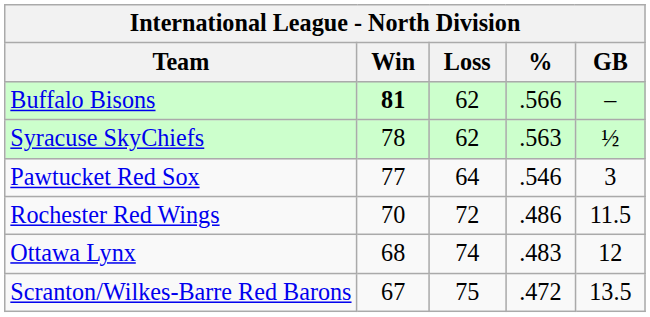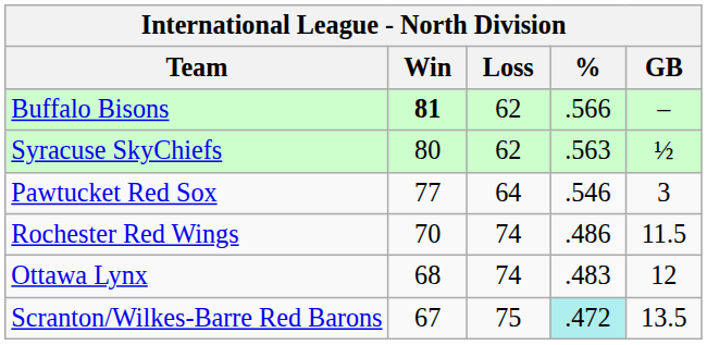 <table class="wikitable">
 <tr>
 <th colspan="5">International League - North Division</th>
 </tr>
 <tr>
 <th width="55%">Team</th>
 <th>Win</th>
 <th>Loss</th>
 <th>%</th>
 <th>GB</th>
 </tr>
 <tr align=center bgcolor=ccffcc>
 <td align=left><a href='#'>Buffalo Bisons</a></td>
 <td><strong>81</strong></td>
 <td>62</td>
 <td>.566</td>
 <td>–</td>
 </tr>
 <tr align=center bgcolor=ccffcc>
 <td align=left><a href='#'>Syracuse SkyChiefs</a></td>
-<td>78</td>
+<td>80</td>
 <td>62</td>
 <td>.563</td>
 <td>½</td>
 </tr>
 <tr align=center>
 <td align=left><a href='#'>Pawtucket Red Sox</a></td>
 <td>77</td>
 <td>64</td>
 <td>.546</td>
 <td>3</td>
 </tr>
 <tr align=center>
 <td align=left><a href='#'>Rochester Red Wings</a></td>
 <td>70</td>
-<td>72</td>
+<td>74</td>
 <td>.486</td>
 <td>11.5</td>
 </tr>
 <tr align=center>
 <td align=left><a href='#'>Ottawa Lynx</a></td>
 <td>68</td>
 <td>74</td>
 <td>.483</td>
 <td>12</td>
 </tr>
 <tr align=center>
 <td align=left><a href='#'>Scranton/Wilkes-Barre Red Barons</a></td>
 <td>67</td>
 <td>75</td>
-<td>.472</td>
+<td style="background: paleturquoise;">.472</td>
 <td>13.5</td>
 </tr>
 </table>
